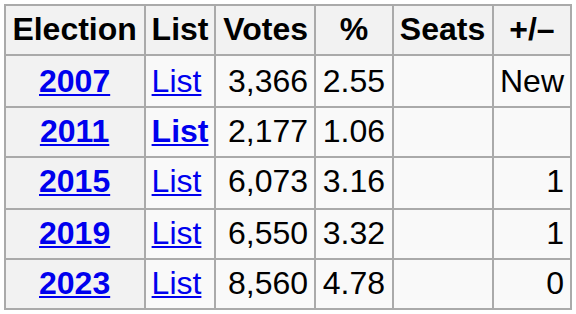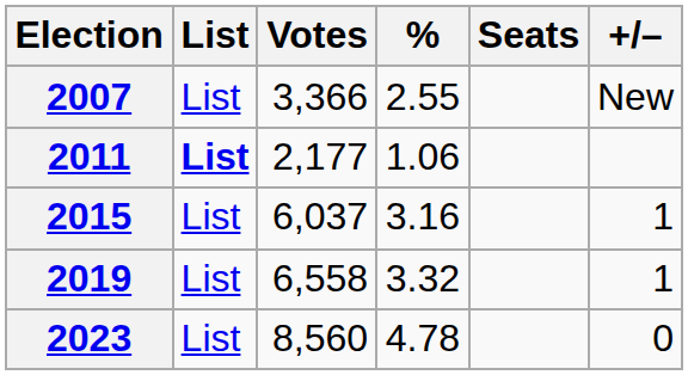 <table class="wikitable" style="text-align: right;">
 <tr>
 <th>Election</th>
 <th>List</th>
 <th>Votes</th>
 <th>%</th>
 <th>Seats</th>
 <th>+/–</th>
 </tr>
 <tr>
 <th><a href='#'>2007</a></th>
 <td align="left"><a href='#'>List</a></td>
 <td>3,366</td>
 <td>2.55</td>
 <td></td>
 <td>New</td>
 </tr>
 <tr>
 <th><a href='#'>2011</a></th>
 <td align="left"><strong><a href='#'>List</a></strong></td>
 <td>2,177</td>
 <td>1.06</td>
 <td></td>
 <td></td>
 </tr>
 <tr>
 <th><a href='#'>2015</a></th>
 <td align="left"><a href='#'>List</a></td>
-<td>6,073</td>
+<td>6,037</td>
 <td>3.16</td>
 <td></td>
 <td> 1</td>
 </tr>
 <tr>
 <th><a href='#'>2019</a></th>
 <td align="left"><a href='#'>List</a></td>
-<td>6,550</td>
+<td>6,558</td>
 <td>3.32</td>
 <td></td>
 <td> 1</td>
 </tr>
 <tr>
 <th><a href='#'>2023</a></th>
 <td align="left"><a href='#'>List</a></td>
 <td>8,560</td>
 <td>4.78</td>
 <td></td>
 <td> 0</td>
 </tr>
 </table>
